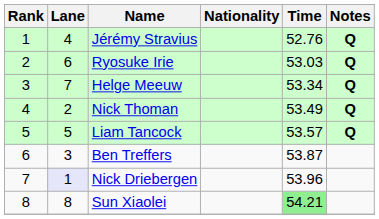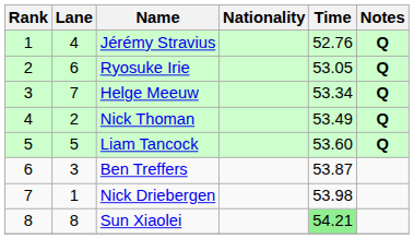 <table class="wikitable sortable" style="text-align:center">
 <tr>
 <th>Rank</th>
 <th>Lane</th>
 <th>Name</th>
 <th>Nationality</th>
 <th>Time</th>
 <th>Notes</th>
 </tr>
 <tr bgcolor=ccffcc>
 <td>1</td>
 <td>4</td>
 <td align=left><a href='#'>Jérémy Stravius</a></td>
 <td align=left></td>
 <td>52.76</td>
 <td><strong>Q</strong></td>
 </tr>
 <tr bgcolor=ccffcc>
 <td>2</td>
 <td>6</td>
 <td align=left><a href='#'>Ryosuke Irie</a></td>
 <td align=left></td>
-<td>53.03</td>
+<td>53.05</td>
 <td><strong>Q</strong></td>
 </tr>
 <tr bgcolor=ccffcc>
 <td>3</td>
 <td>7</td>
 <td align=left><a href='#'>Helge Meeuw</a></td>
 <td align=left></td>
 <td>53.34</td>
 <td><strong>Q</strong></td>
 </tr>
 <tr bgcolor=ccffcc>
 <td>4</td>
 <td>2</td>
 <td align=left><a href='#'>Nick Thoman</a></td>
 <td align=left></td>
 <td>53.49</td>
 <td><strong>Q</strong></td>
 </tr>
 <tr bgcolor=ccffcc>
 <td>5</td>
 <td>5</td>
 <td align=left><a href='#'>Liam Tancock</a></td>
 <td align=left></td>
-<td>53.57</td>
+<td>53.60</td>
 <td><strong>Q</strong></td>
 </tr>
 <tr>
 <td>6</td>
 <td>3</td>
 <td align=left><a href='#'>Ben Treffers</a></td>
 <td align=left></td>
 <td>53.87</td>
 <td></td>
 </tr>
 <tr>
 <td>7</td>
-<td style="background: lavender;">1</td>
+<td>1</td>
 <td align=left><a href='#'>Nick Driebergen</a></td>
 <td align=left></td>
-<td>53.96</td>
+<td>53.98</td>
 <td></td>
 </tr>
 <tr>
 <td>8</td>
 <td>8</td>
 <td align=left><a href='#'>Sun Xiaolei</a></td>
 <td align=left></td>
 <td style="background: lightgreen;">54.21</td>
 <td></td>
 </tr>
 <tr>
 </tr>
 </table>
